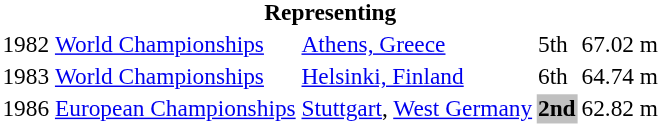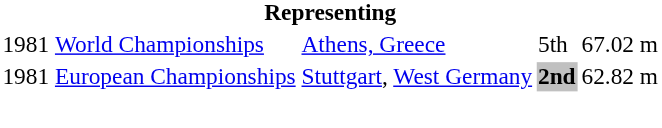 <table>
 <tr>
 <th colspan="5">Representing </th>
 </tr>
 <tr>
-<td>1982</td>
+<td>1981</td>
 <td><a href='#'>World Championships</a></td>
 <td><a href='#'>Athens, Greece</a></td>
 <td>5th</td>
 <td>67.02 m</td>
 </tr>
 <tr>
-<td>1983</td>
-<td><a href='#'>World Championships</a></td>
-<td><a href='#'>Helsinki, Finland</a></td>
-<td>6th</td>
-<td>64.74 m</td>
-</tr>
-<tr>
-<td>1986</td>
+<td>1981</td>
 <td><a href='#'>European Championships</a></td>
 <td><a href='#'>Stuttgart</a>, <a href='#'>West Germany</a></td>
 <td bgcolor="silver"><strong>2nd</strong></td>
 <td>62.82 m</td>
 </tr>
 </table>
